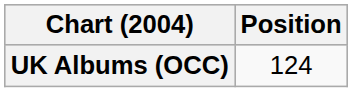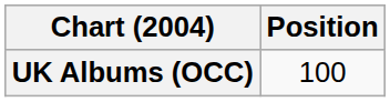 <table class="wikitable plainrowheaders" style="text-align:center">
 <tr>
 <th scope="col">Chart (2004)</th>
 <th scope="col">Position</th>
 </tr>
 <tr>
 <th scope="row">UK Albums (OCC)</th>
-<td>124</td>
+<td>100</td>
 </tr>
 </table>
